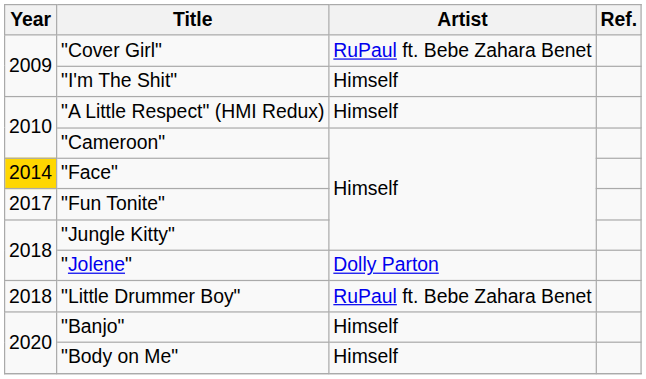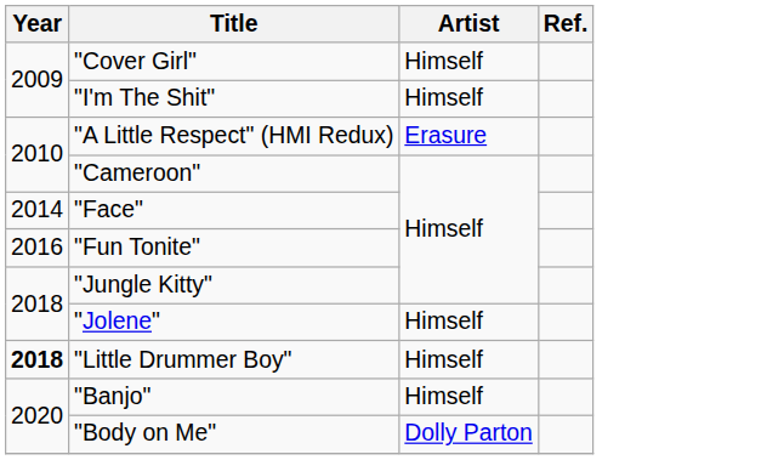 <table class="wikitable">
 <tr>
 <th>Year</th>
 <th>Title</th>
 <th>Artist</th>
 <th>Ref.</th>
 </tr>
 <tr>
 <td rowspan="2">2009</td>
 <td>"Cover Girl"</td>
-<td><a href='#'>RuPaul</a> ft. Bebe Zahara Benet</td>
+<td>Himself</td>
 <td></td>
 </tr>
 <tr>
 <td>"I'm The Shit"</td>
 <td>Himself</td>
 <td></td>
 </tr>
 <tr>
 <td rowspan="2">2010</td>
 <td>"A Little Respect" (HMI Redux)</td>
-<td>Himself</td>
+<td><a href='#'>Erasure</a></td>
 <td></td>
 </tr>
 <tr>
 <td>"Cameroon"</td>
 <td rowspan="4">Himself</td>
 <td></td>
 </tr>
 <tr>
-<td style="background: gold;">2014</td>
+<td>2014</td>
 <td>"Face"</td>
 <td></td>
 </tr>
 <tr>
-<td>2017</td>
+<td>2016</td>
 <td>"Fun Tonite"</td>
 <td></td>
 </tr>
 <tr>
 <td rowspan="2">2018</td>
 <td>"Jungle Kitty"</td>
 <td></td>
 </tr>
 <tr>
 <td>"<a href='#'>Jolene</a>"</td>
-<td><a href='#'>Dolly Parton</a></td>
+<td>Himself</td>
 <td></td>
 </tr>
 <tr>
-<td>2018</td>
+<td><strong>2018</strong></td>
 <td>"Little Drummer Boy"</td>
-<td><a href='#'>RuPaul</a> ft. Bebe Zahara Benet</td>
+<td>Himself</td>
 <td></td>
 </tr>
 <tr>
 <td rowspan="2">2020</td>
 <td>"Banjo"</td>
 <td>Himself</td>
 <td></td>
 </tr>
 <tr>
 <td>"Body on Me"</td>
-<td>Himself</td>
+<td><a href='#'>Dolly Parton</a></td>
 <td></td>
 </tr>
 <tr>
 </tr>
 </table>
